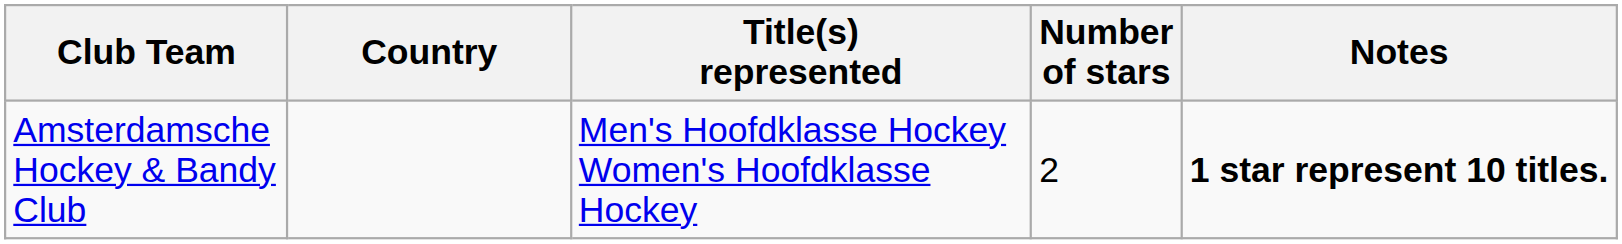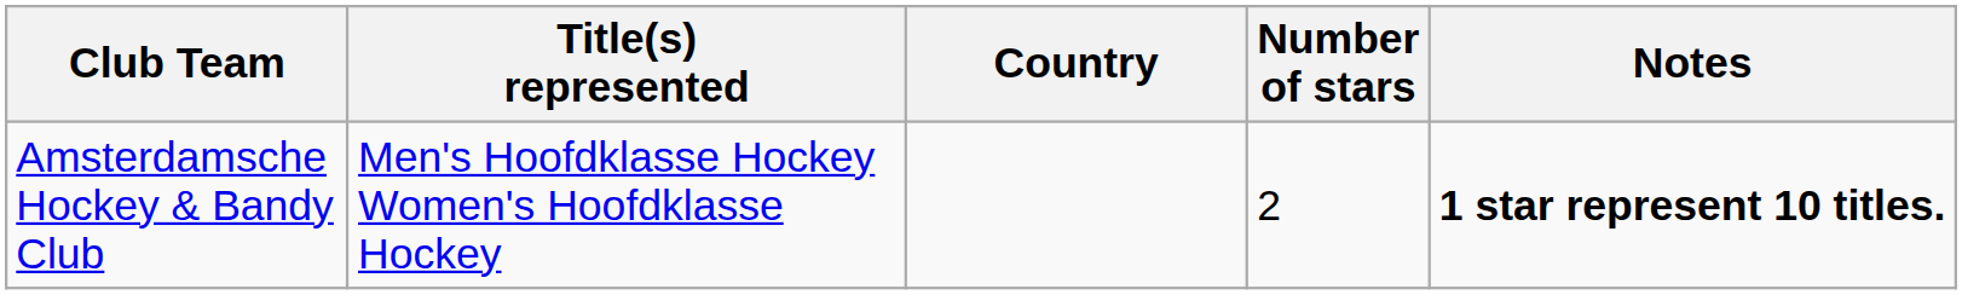 <table class="wikitable sortable">
 <tr>
 <th width=120>Club Team</th>
+<th width=200>Title(s)<br>represented</th>
 <th width=120>Country</th>
-<th width=200>Title(s)<br>represented</th>
 <th>Number<br>of stars</th>
 <th class="unsortable">Notes</th>
 </tr>
 <tr>
 <td><a href='#'>Amsterdamsche Hockey & Bandy Club</a></td>
+<td><a href='#'>Men's Hoofdklasse Hockey</a> <a href='#'>Women's Hoofdklasse Hockey</a></td>
 <td></td>
-<td><a href='#'>Men's Hoofdklasse Hockey</a> <a href='#'>Women's Hoofdklasse Hockey</a></td>
 <td>2</td>
 <td><strong>1 star represent 10 titles.</strong></td>
 </tr>
 </table>
